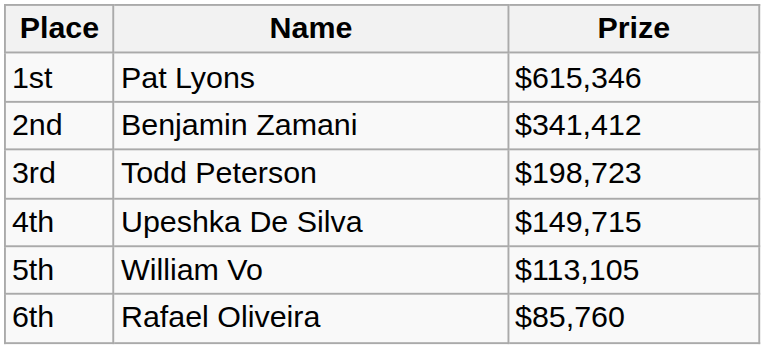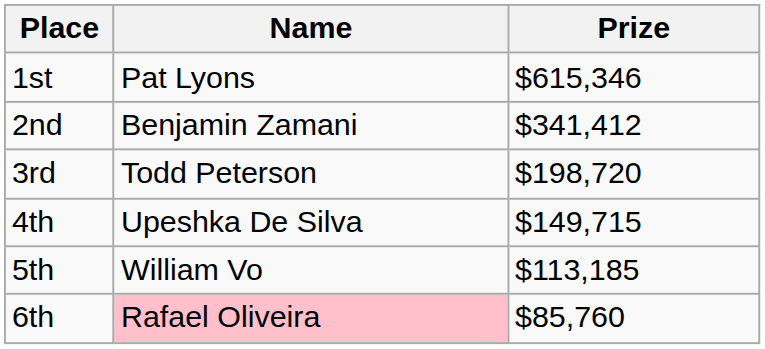 <table class="wikitable">
 <tr>
 <th style="width:50px;">Place</th>
 <th style="width:200px;">Name</th>
 <th style="width:125px;">Prize</th>
 </tr>
 <tr>
 <td>1st</td>
 <td> Pat Lyons</td>
 <td>$615,346</td>
 </tr>
 <tr>
 <td>2nd</td>
 <td> Benjamin Zamani</td>
 <td>$341,412</td>
 </tr>
 <tr>
 <td>3rd</td>
 <td> Todd Peterson</td>
-<td>$198,723</td>
+<td>$198,720</td>
 </tr>
 <tr>
 <td>4th</td>
 <td> Upeshka De Silva</td>
 <td>$149,715</td>
 </tr>
 <tr>
 <td>5th</td>
 <td> William Vo</td>
-<td>$113,105</td>
+<td>$113,185</td>
 </tr>
 <tr>
 <td>6th</td>
-<td> Rafael Oliveira</td>
+<td style="background: pink;"> Rafael Oliveira</td>
 <td>$85,760</td>
 </tr>
 </table>
